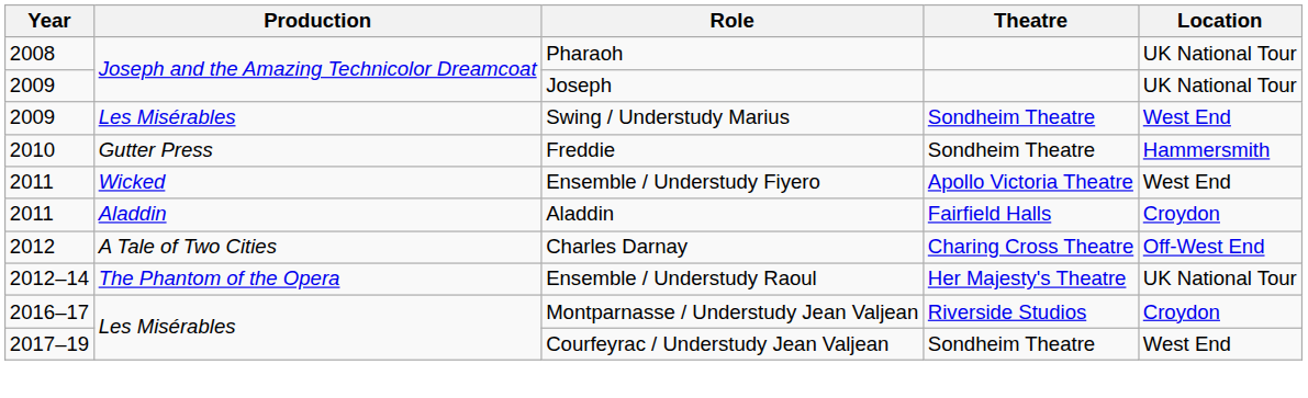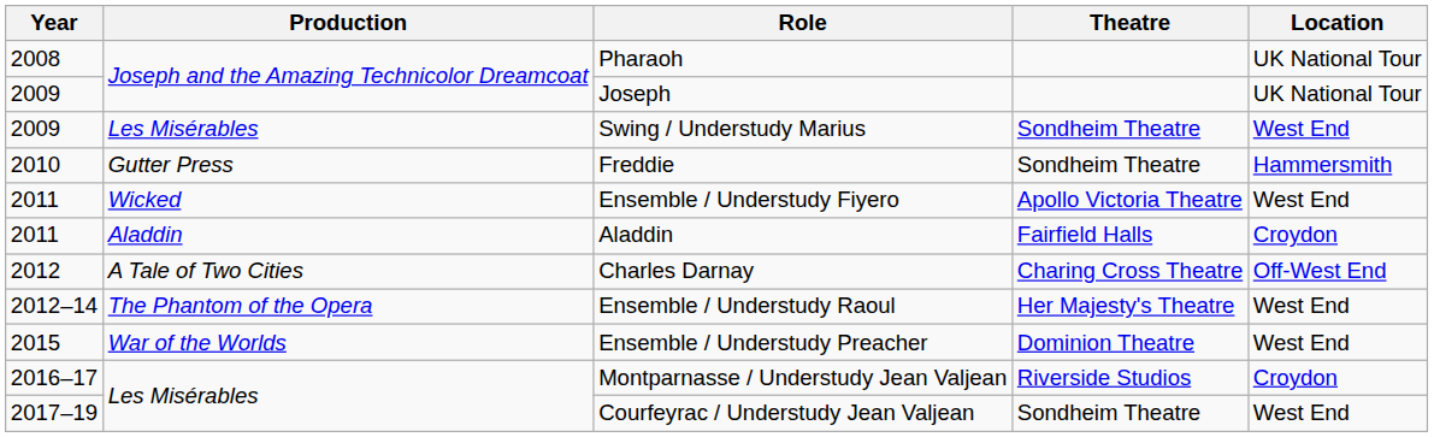 <table class="wikitable">
 <tr>
 <th>Year</th>
 <th>Production</th>
 <th>Role</th>
 <th>Theatre</th>
 <th>Location</th>
 </tr>
 <tr>
 <td>2008</td>
 <td rowspan="2"><em><a href='#'>Joseph and the Amazing Technicolor Dreamcoat</a></em></td>
 <td>Pharaoh</td>
 <td></td>
 <td>UK National Tour</td>
 </tr>
 <tr>
 <td>2009</td>
 <td>Joseph</td>
 <td></td>
 <td>UK National Tour</td>
 </tr>
 <tr>
 <td>2009</td>
 <td><em><a href='#'>Les Misérables</a></em></td>
 <td>Swing / Understudy Marius</td>
 <td><a href='#'>Sondheim Theatre</a></td>
 <td><a href='#'>West End</a></td>
 </tr>
 <tr>
 <td>2010</td>
 <td><em>Gutter Press</em></td>
 <td>Freddie</td>
 <td>Sondheim Theatre</td>
 <td><a href='#'>Hammersmith</a></td>
 </tr>
 <tr>
 <td>2011</td>
 <td><em><a href='#'>Wicked</a></em></td>
 <td>Ensemble / Understudy Fiyero</td>
 <td><a href='#'>Apollo Victoria Theatre</a></td>
 <td>West End</td>
 </tr>
 <tr>
 <td>2011</td>
 <td><em><a href='#'>Aladdin</a></em></td>
 <td>Aladdin</td>
 <td><a href='#'>Fairfield Halls</a></td>
 <td><a href='#'>Croydon</a></td>
 </tr>
 <tr>
 <td>2012</td>
 <td><em>A Tale of Two Cities</em></td>
 <td>Charles Darnay</td>
 <td><a href='#'>Charing Cross Theatre</a></td>
 <td><a href='#'>Off-West End</a></td>
 </tr>
 <tr>
 <td>2012–14</td>
 <td><em><a href='#'>The Phantom of the Opera</a></em></td>
 <td>Ensemble / Understudy Raoul</td>
 <td><a href='#'>Her Majesty's Theatre</a></td>
-<td>UK National Tour</td>
+<td>West End</td>
+</tr>
+<tr>
+<td>2015</td>
+<td><em><a href='#'>War of the Worlds</a></em></td>
+<td>Ensemble / Understudy Preacher</td>
+<td><a href='#'>Dominion Theatre</a></td>
+<td>West End</td>
 </tr>
 <tr>
 <td>2016–17</td>
 <td rowspan="2"><em>Les Misérables</em></td>
 <td>Montparnasse / Understudy Jean Valjean</td>
 <td><a href='#'>Riverside Studios</a></td>
 <td><a href='#'>Croydon</a></td>
 </tr>
 <tr>
 <td>2017–19</td>
 <td>Courfeyrac / Understudy Jean Valjean</td>
 <td>Sondheim Theatre</td>
 <td>West End</td>
 </tr>
 </table>
